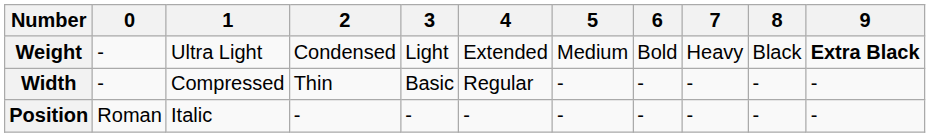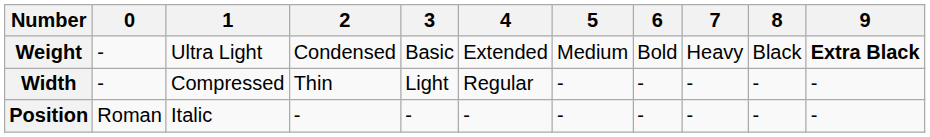 <table class="wikitable">
 <tr>
 <th>Number</th>
 <th>0</th>
 <th>1</th>
 <th>2</th>
 <th>3</th>
 <th>4</th>
 <th>5</th>
 <th>6</th>
 <th>7</th>
 <th>8</th>
 <th>9</th>
 </tr>
 <tr>
 <th>Weight</th>
 <td>-</td>
 <td>Ultra Light</td>
 <td>Condensed</td>
-<td>Light</td>
+<td>Basic</td>
 <td>Extended</td>
 <td>Medium</td>
 <td>Bold</td>
 <td>Heavy</td>
 <td>Black</td>
 <td><strong>Extra Black</strong></td>
 </tr>
 <tr>
 <th>Width</th>
 <td>-</td>
 <td>Compressed</td>
 <td>Thin</td>
-<td>Basic</td>
+<td>Light</td>
 <td>Regular</td>
 <td>-</td>
 <td>-</td>
 <td>-</td>
 <td>-</td>
 <td>-</td>
 </tr>
 <tr>
 <th>Position</th>
 <td>Roman</td>
 <td>Italic</td>
 <td>-</td>
 <td>-</td>
 <td>-</td>
 <td>-</td>
 <td>-</td>
 <td>-</td>
 <td>-</td>
 <td>-</td>
 </tr>
 </table>
